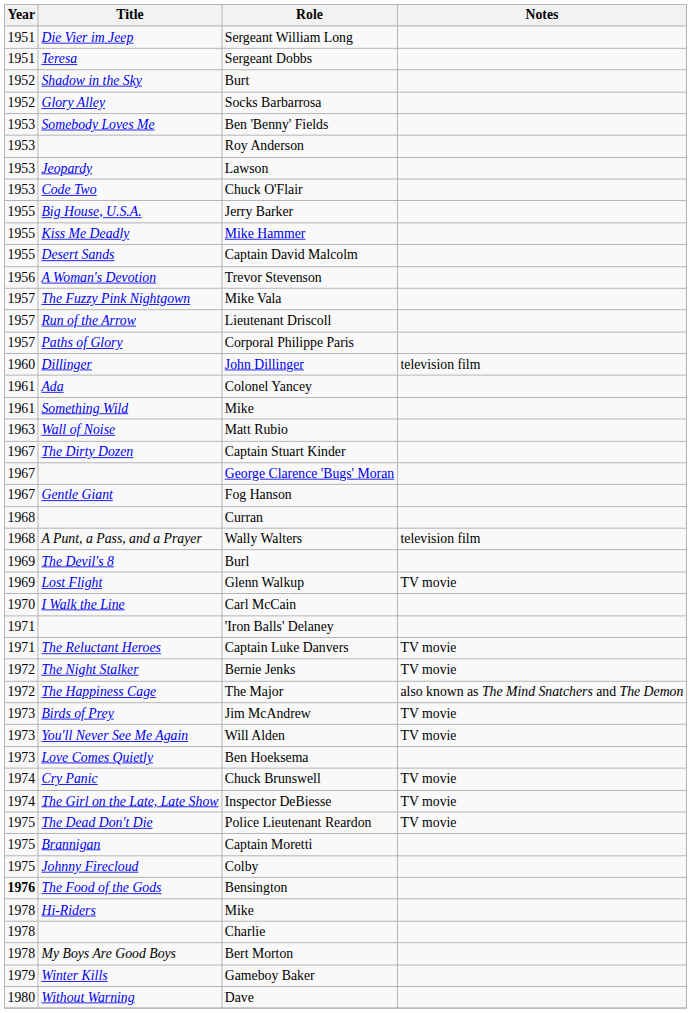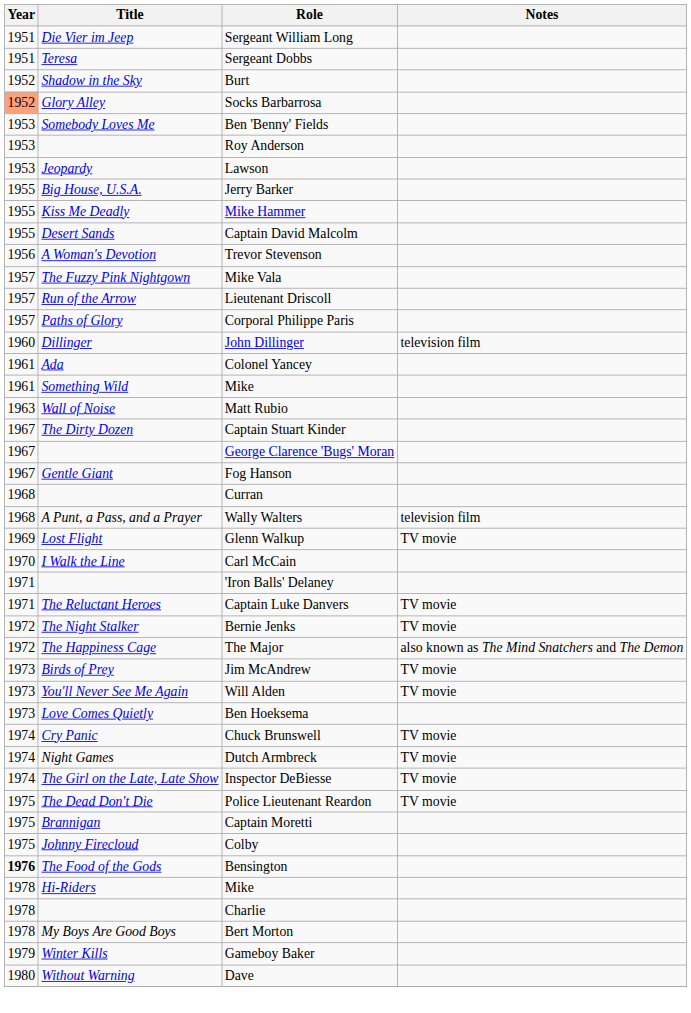 <table class="wikitable sortable">
 <tr>
 <th>Year</th>
 <th>Title</th>
 <th>Role</th>
 <th>Notes</th>
 </tr>
 <tr>
 <td>1951</td>
 <td><em><a href='#'>Die Vier im Jeep</a></em></td>
 <td>Sergeant William Long</td>
 <td></td>
 </tr>
 <tr>
 <td>1951</td>
 <td><em><a href='#'>Teresa</a></em></td>
 <td>Sergeant Dobbs</td>
 <td></td>
 </tr>
 <tr>
 <td>1952</td>
 <td><em><a href='#'>Shadow in the Sky</a></em></td>
 <td>Burt</td>
 <td></td>
 </tr>
 <tr>
-<td>1952</td>
+<td style="background: lightsalmon;">1952</td>
 <td><em><a href='#'>Glory Alley</a></em></td>
 <td>Socks Barbarrosa</td>
 <td></td>
 </tr>
 <tr>
 <td>1953</td>
 <td><em><a href='#'>Somebody Loves Me</a></em></td>
 <td>Ben 'Benny' Fields</td>
 <td></td>
 </tr>
 <tr>
 <td>1953</td>
 <td><em></em></td>
 <td>Roy Anderson</td>
 <td></td>
 </tr>
 <tr>
 <td>1953</td>
 <td><em><a href='#'>Jeopardy</a></em></td>
 <td>Lawson</td>
-<td></td>
-</tr>
-<tr>
-<td>1953</td>
-<td><em><a href='#'>Code Two</a></em></td>
-<td>Chuck O'Flair</td>
 <td></td>
 </tr>
 <tr>
 <td>1955</td>
 <td><em><a href='#'>Big House, U.S.A.</a></em></td>
 <td>Jerry Barker</td>
 <td></td>
 </tr>
 <tr>
 <td>1955</td>
 <td><em><a href='#'>Kiss Me Deadly</a></em></td>
 <td><a href='#'>Mike Hammer</a></td>
 <td></td>
 </tr>
 <tr>
 <td>1955</td>
 <td><em><a href='#'>Desert Sands</a></em></td>
 <td>Captain David Malcolm</td>
 <td></td>
 </tr>
 <tr>
 <td>1956</td>
 <td><em><a href='#'>A Woman's Devotion</a></em></td>
 <td>Trevor Stevenson</td>
 <td></td>
 </tr>
 <tr>
 <td>1957</td>
 <td><em><a href='#'>The Fuzzy Pink Nightgown</a></em></td>
 <td>Mike Vala</td>
 <td></td>
 </tr>
 <tr>
 <td>1957</td>
 <td><em><a href='#'>Run of the Arrow</a></em></td>
 <td>Lieutenant Driscoll</td>
 <td></td>
 </tr>
 <tr>
 <td>1957</td>
 <td><em><a href='#'>Paths of Glory</a></em></td>
 <td>Corporal Philippe Paris</td>
 <td></td>
 </tr>
 <tr>
 <td>1960</td>
 <td><em><a href='#'>Dillinger</a></em></td>
 <td><a href='#'>John Dillinger</a></td>
 <td>television film</td>
 </tr>
 <tr>
 <td>1961</td>
 <td><em><a href='#'>Ada</a></em></td>
 <td>Colonel Yancey</td>
 <td></td>
 </tr>
 <tr>
 <td>1961</td>
 <td><em><a href='#'>Something Wild</a></em></td>
 <td>Mike</td>
 <td></td>
 </tr>
 <tr>
 <td>1963</td>
 <td><em><a href='#'>Wall of Noise</a></em></td>
 <td>Matt Rubio</td>
 <td></td>
 </tr>
 <tr>
 <td>1967</td>
 <td><em><a href='#'>The Dirty Dozen</a></em></td>
 <td>Captain Stuart Kinder</td>
 <td></td>
 </tr>
 <tr>
 <td>1967</td>
 <td><em></em></td>
 <td><a href='#'>George Clarence 'Bugs' Moran</a></td>
 <td></td>
 </tr>
 <tr>
 <td>1967</td>
 <td><em><a href='#'>Gentle Giant</a></em></td>
 <td>Fog Hanson</td>
 <td></td>
 </tr>
 <tr>
 <td>1968</td>
 <td><em></em></td>
 <td>Curran</td>
 <td></td>
 </tr>
 <tr>
 <td>1968</td>
 <td><em>A Punt, a Pass, and a Prayer</em></td>
 <td>Wally Walters</td>
 <td>television film</td>
 </tr>
 <tr>
 <td>1969</td>
-<td><em><a href='#'>The Devil's 8</a></em></td>
-<td>Burl</td>
-<td></td>
-</tr>
-<tr>
-<td>1969</td>
 <td><em><a href='#'>Lost Flight</a></em></td>
 <td>Glenn Walkup</td>
 <td>TV movie</td>
 </tr>
 <tr>
 <td>1970</td>
 <td><em><a href='#'>I Walk the Line</a></em></td>
 <td>Carl McCain</td>
 <td></td>
 </tr>
 <tr>
 <td>1971</td>
 <td><em></em></td>
 <td>'Iron Balls' Delaney</td>
 <td></td>
 </tr>
 <tr>
 <td>1971</td>
 <td><em><a href='#'>The Reluctant Heroes</a></em></td>
 <td>Captain Luke Danvers</td>
 <td>TV movie</td>
 </tr>
 <tr>
 <td>1972</td>
 <td><em><a href='#'>The Night Stalker</a></em></td>
 <td>Bernie Jenks</td>
 <td>TV movie</td>
 </tr>
 <tr>
 <td>1972</td>
 <td><em><a href='#'>The Happiness Cage</a></em></td>
 <td>The Major</td>
 <td>also known as <em>The Mind Snatchers</em> and <em>The Demon</em></td>
 </tr>
 <tr>
 <td>1973</td>
 <td><em><a href='#'>Birds of Prey</a></em></td>
 <td>Jim McAndrew</td>
 <td>TV movie</td>
 </tr>
 <tr>
 <td>1973</td>
 <td><em><a href='#'>You'll Never See Me Again</a></em></td>
 <td>Will Alden</td>
 <td>TV movie</td>
 </tr>
 <tr>
 <td>1973</td>
 <td><em><a href='#'>Love Comes Quietly</a></em></td>
 <td>Ben Hoeksema</td>
 <td></td>
 </tr>
 <tr>
 <td>1974</td>
 <td><em><a href='#'>Cry Panic</a></em></td>
 <td>Chuck Brunswell</td>
+<td>TV movie</td>
+</tr>
+<tr>
+<td>1974</td>
+<td><em>Night Games</em></td>
+<td>Dutch Armbreck</td>
 <td>TV movie</td>
 </tr>
 <tr>
 <td>1974</td>
 <td><em><a href='#'>The Girl on the Late, Late Show</a></em></td>
 <td>Inspector DeBiesse</td>
 <td>TV movie</td>
 </tr>
 <tr>
 <td>1975</td>
 <td><em><a href='#'>The Dead Don't Die</a></em></td>
 <td>Police Lieutenant Reardon</td>
 <td>TV movie</td>
 </tr>
 <tr>
 <td>1975</td>
 <td><em><a href='#'>Brannigan</a></em></td>
 <td>Captain Moretti</td>
 <td></td>
 </tr>
 <tr>
 <td>1975</td>
 <td><em><a href='#'>Johnny Firecloud</a></em></td>
 <td>Colby</td>
 <td></td>
 </tr>
 <tr>
 <td><strong>1976</strong></td>
 <td><em><a href='#'>The Food of the Gods</a></em></td>
 <td>Bensington</td>
 <td></td>
 </tr>
 <tr>
 <td>1978</td>
 <td><em><a href='#'>Hi-Riders</a></em></td>
 <td>Mike</td>
 <td></td>
 </tr>
 <tr>
 <td>1978</td>
 <td><em></em></td>
 <td>Charlie</td>
 <td></td>
 </tr>
 <tr>
 <td>1978</td>
 <td><em>My Boys Are Good Boys</em></td>
 <td>Bert Morton</td>
 <td></td>
 </tr>
 <tr>
 <td>1979</td>
 <td><em><a href='#'>Winter Kills</a></em></td>
 <td>Gameboy Baker</td>
 <td></td>
 </tr>
 <tr>
 <td>1980</td>
 <td><em><a href='#'>Without Warning</a></em></td>
 <td>Dave</td>
 <td></td>
 </tr>
 <tr>
 </tr>
 </table>
